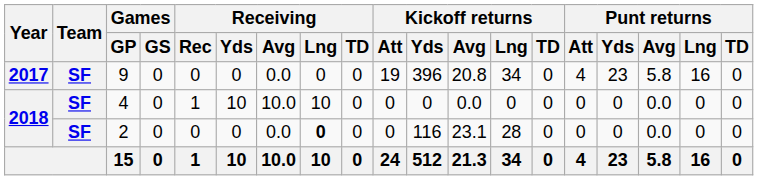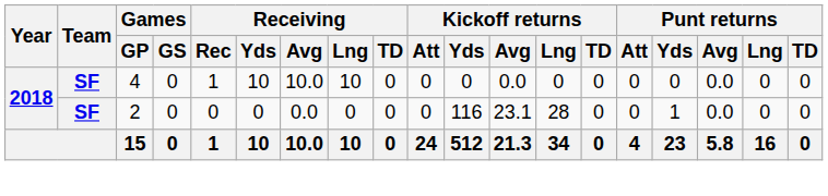 <table class="wikitable" style="text-align:center">
 <tr>
 <th rowspan="2">Year</th>
 <th rowspan="2">Team</th>
 <th colspan="2">Games</th>
 <th colspan="5">Receiving</th>
 <th colspan="5">Kickoff returns</th>
 <th colspan="5">Punt returns</th>
 </tr>
 <tr>
 <th>GP</th>
 <th>GS</th>
 <th>Rec</th>
 <th>Yds</th>
 <th>Avg</th>
 <th>Lng</th>
 <th>TD</th>
 <th>Att</th>
 <th>Yds</th>
 <th>Avg</th>
 <th>Lng</th>
 <th>TD</th>
 <th>Att</th>
 <th>Yds</th>
 <th>Avg</th>
 <th>Lng</th>
 <th>TD</th>
 </tr>
 <tr>
-<th><a href='#'>2017</a></th>
-<th><a href='#'>SF</a></th>
-<td>9</td>
-<td>0</td>
-<td>0</td>
-<td>0</td>
-<td>0.0</td>
-<td>0</td>
-<td>0</td>
-<td>19</td>
-<td>396</td>
-<td>20.8</td>
-<td>34</td>
-<td>0</td>
-<td>4</td>
-<td>23</td>
-<td>5.8</td>
-<td>16</td>
-<td>0</td>
-</tr>
-<tr>
 <th rowspan="2"><a href='#'>2018</a></th>
 <th><a href='#'>SF</a></th>
 <td>4</td>
 <td>0</td>
 <td>1</td>
 <td>10</td>
 <td>10.0</td>
 <td>10</td>
 <td>0</td>
 <td>0</td>
 <td>0</td>
 <td>0.0</td>
 <td>0</td>
 <td>0</td>
 <td>0</td>
 <td>0</td>
 <td>0.0</td>
 <td>0</td>
 <td>0</td>
 </tr>
 <tr>
 <th><a href='#'>SF</a></th>
 <td>2</td>
 <td>0</td>
 <td>0</td>
 <td>0</td>
 <td>0.0</td>
-<td><strong>0</strong></td>
+<td>0</td>
 <td>0</td>
 <td>0</td>
 <td>116</td>
 <td>23.1</td>
 <td>28</td>
 <td>0</td>
 <td>0</td>
-<td>0</td>
+<td>1</td>
 <td>0.0</td>
 <td>0</td>
 <td>0</td>
 </tr>
 <tr>
 <th colspan="2"></th>
 <th>15</th>
 <th>0</th>
 <th>1</th>
 <th>10</th>
 <th>10.0</th>
 <th>10</th>
 <th>0</th>
 <th>24</th>
 <th>512</th>
 <th>21.3</th>
 <th>34</th>
 <th>0</th>
 <th>4</th>
 <th>23</th>
 <th>5.8</th>
 <th>16</th>
 <th>0</th>
 </tr>
 </table>
